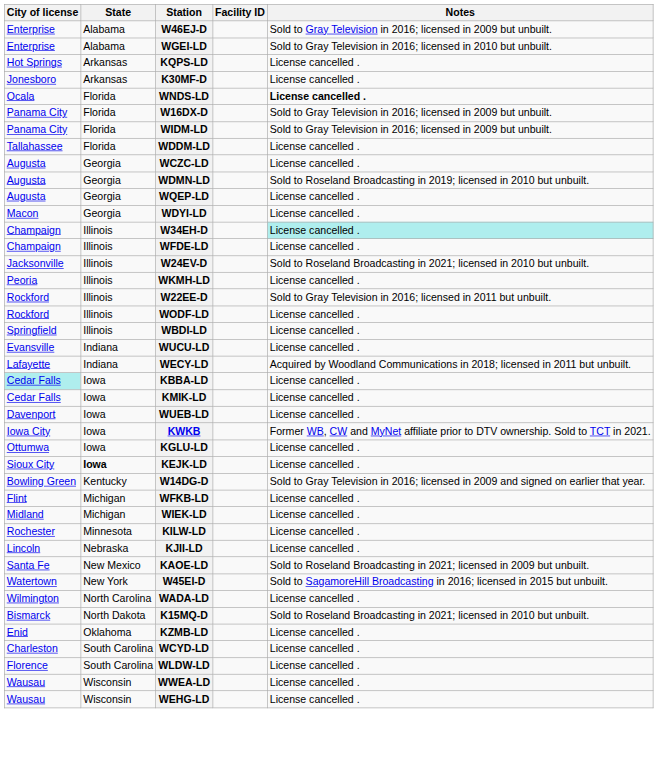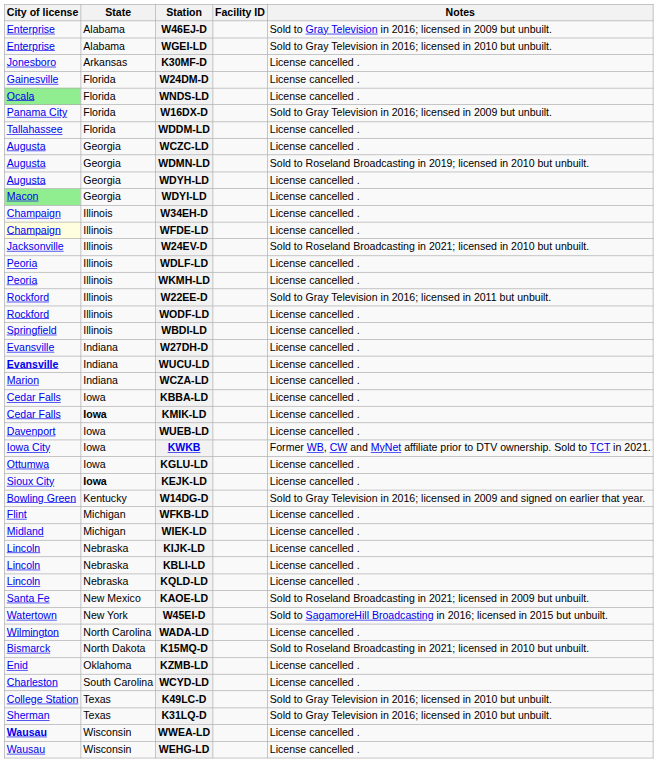 <table class="wikitable sortable">
 <tr>
 <th scope="col">City of license</th>
 <th scope="col">State</th>
 <th scope="col">Station</th>
 <th scope="col">Facility ID</th>
 <th scope="col">Notes</th>
 </tr>
 <tr>
 <td><a href='#'>Enterprise</a></td>
 <td>Alabama</td>
 <th scope="row">W46EJ-D</th>
 <td></td>
 <td>Sold to <a href='#'>Gray Television</a> in 2016; licensed in 2009 but unbuilt.</td>
 </tr>
 <tr>
 <td><a href='#'>Enterprise</a></td>
 <td>Alabama</td>
 <th scope="row">WGEI-LD</th>
 <td></td>
 <td>Sold to Gray Television in 2016; licensed in 2010 but unbuilt.</td>
 </tr>
 <tr>
-<td><a href='#'>Hot Springs</a></td>
-<td>Arkansas</td>
-<th scope="row">KQPS-LD</th>
-<td></td>
-<td>License cancelled .</td>
-</tr>
-<tr>
 <td><a href='#'>Jonesboro</a></td>
 <td>Arkansas</td>
 <th scope="row">K30MF-D</th>
 <td></td>
 <td>License cancelled .</td>
 </tr>
 <tr>
-<td><a href='#'>Ocala</a></td>
+<td><a href='#'>Gainesville</a></td>
+<td>Florida</td>
+<th scope="row">W24DM-D</th>
+<td></td>
+<td>License cancelled .</td>
+</tr>
+<tr>
+<td style="background: lightgreen;"><a href='#'>Ocala</a></td>
 <td>Florida</td>
 <th scope="row">WNDS-LD</th>
 <td></td>
-<td><strong>License cancelled .</strong></td>
+<td>License cancelled .</td>
 </tr>
 <tr>
 <td><a href='#'>Panama City</a></td>
 <td>Florida</td>
 <th scope="row">W16DX-D</th>
-<td></td>
-<td>Sold to Gray Television in 2016; licensed in 2009 but unbuilt.</td>
-</tr>
-<tr>
-<td><a href='#'>Panama City</a></td>
-<td>Florida</td>
-<th scope="row">WIDM-LD</th>
 <td></td>
 <td>Sold to Gray Television in 2016; licensed in 2009 but unbuilt.</td>
 </tr>
 <tr>
 <td><a href='#'>Tallahassee</a></td>
 <td>Florida</td>
 <th scope="row">WDDM-LD</th>
 <td></td>
 <td>License cancelled .</td>
 </tr>
 <tr>
 <td><a href='#'>Augusta</a></td>
 <td>Georgia</td>
 <th scope="row">WCZC-LD</th>
 <td></td>
 <td>License cancelled .</td>
 </tr>
 <tr>
 <td><a href='#'>Augusta</a></td>
 <td>Georgia</td>
 <th scope="row">WDMN-LD</th>
 <td></td>
 <td>Sold to Roseland Broadcasting in 2019; licensed in 2010 but unbuilt.</td>
 </tr>
 <tr>
 <td><a href='#'>Augusta</a></td>
 <td>Georgia</td>
-<th scope="row">WQEP-LD</th>
+<th scope="row">WDYH-LD</th>
 <td></td>
 <td>License cancelled .</td>
 </tr>
 <tr>
-<td><a href='#'>Macon</a></td>
+<td style="background: lightgreen;"><a href='#'>Macon</a></td>
 <td>Georgia</td>
 <th scope="row">WDYI-LD</th>
 <td></td>
 <td>License cancelled .</td>
 </tr>
 <tr>
 <td><a href='#'>Champaign</a></td>
 <td>Illinois</td>
 <th scope="row">W34EH-D</th>
 <td></td>
-<td style="background: paleturquoise;">License cancelled .</td>
+<td>License cancelled .</td>
 </tr>
 <tr>
-<td><a href='#'>Champaign</a></td>
+<td style="background: lightyellow;"><a href='#'>Champaign</a></td>
 <td>Illinois</td>
 <th scope="row">WFDE-LD</th>
 <td></td>
 <td>License cancelled .</td>
 </tr>
 <tr>
 <td><a href='#'>Jacksonville</a></td>
 <td>Illinois</td>
 <th scope="row">W24EV-D</th>
 <td></td>
 <td>Sold to Roseland Broadcasting in 2021; licensed in 2010 but unbuilt.</td>
+</tr>
+<tr>
+<td><a href='#'>Peoria</a></td>
+<td>Illinois</td>
+<th scope="row">WDLF-LD</th>
+<td></td>
+<td>License cancelled .</td>
 </tr>
 <tr>
 <td><a href='#'>Peoria</a></td>
 <td>Illinois</td>
 <th scope="row">WKMH-LD</th>
 <td></td>
 <td>License cancelled .</td>
 </tr>
 <tr>
 <td><a href='#'>Rockford</a></td>
 <td>Illinois</td>
 <th scope="row">W22EE-D</th>
 <td></td>
 <td>Sold to Gray Television in 2016; licensed in 2011 but unbuilt.</td>
 </tr>
 <tr>
 <td><a href='#'>Rockford</a></td>
 <td>Illinois</td>
 <th scope="row">WODF-LD</th>
 <td></td>
 <td>License cancelled .</td>
 </tr>
 <tr>
 <td><a href='#'>Springfield</a></td>
 <td>Illinois</td>
 <th scope="row">WBDI-LD</th>
 <td></td>
 <td>License cancelled .</td>
 </tr>
 <tr>
 <td><a href='#'>Evansville</a></td>
 <td>Indiana</td>
+<th scope="row">W27DH-D</th>
+<td></td>
+<td>License cancelled .</td>
+</tr>
+<tr>
+<td><strong><a href='#'>Evansville</a></strong></td>
+<td>Indiana</td>
 <th scope="row">WUCU-LD</th>
 <td></td>
 <td>License cancelled .</td>
 </tr>
 <tr>
-<td><a href='#'>Lafayette</a></td>
+<td><a href='#'>Marion</a></td>
 <td>Indiana</td>
-<th scope="row">WECY-LD</th>
+<th scope="row">WCZA-LD</th>
 <td></td>
-<td>Acquired by Woodland Communications in 2018; licensed in 2011 but unbuilt.</td>
+<td>License cancelled .</td>
 </tr>
 <tr>
-<td style="background: paleturquoise;"><a href='#'>Cedar Falls</a></td>
+<td><a href='#'>Cedar Falls</a></td>
 <td>Iowa</td>
 <th scope="row">KBBA-LD</th>
 <td></td>
 <td>License cancelled .</td>
 </tr>
 <tr>
 <td><a href='#'>Cedar Falls</a></td>
-<td>Iowa</td>
+<td><strong>Iowa</strong></td>
 <th scope="row">KMIK-LD</th>
 <td></td>
 <td>License cancelled .</td>
 </tr>
 <tr>
 <td><a href='#'>Davenport</a></td>
 <td>Iowa</td>
 <th scope="row">WUEB-LD</th>
 <td></td>
 <td>License cancelled .</td>
 </tr>
 <tr>
 <td><a href='#'>Iowa City</a></td>
 <td>Iowa</td>
 <th scope="row"><a href='#'>KWKB</a></th>
 <td></td>
 <td>Former <a href='#'>WB</a>, <a href='#'>CW</a> and <a href='#'>MyNet</a> affiliate prior to DTV ownership. Sold to <a href='#'>TCT</a> in 2021.</td>
 </tr>
 <tr>
 <td><a href='#'>Ottumwa</a></td>
 <td>Iowa</td>
 <th scope="row">KGLU-LD</th>
 <td></td>
 <td>License cancelled .</td>
 </tr>
 <tr>
 <td><a href='#'>Sioux City</a></td>
 <td><strong>Iowa</strong></td>
 <th scope="row">KEJK-LD</th>
 <td></td>
 <td>License cancelled .</td>
 </tr>
 <tr>
 <td><a href='#'>Bowling Green</a></td>
 <td>Kentucky</td>
 <th scope="row">W14DG-D</th>
 <td></td>
 <td>Sold to Gray Television in 2016; licensed in 2009 and signed on earlier that year.</td>
 </tr>
 <tr>
 <td><a href='#'>Flint</a></td>
 <td>Michigan</td>
 <th scope="row">WFKB-LD</th>
 <td></td>
 <td>License cancelled .</td>
 </tr>
 <tr>
 <td><a href='#'>Midland</a></td>
 <td>Michigan</td>
 <th scope="row">WIEK-LD</th>
 <td></td>
 <td>License cancelled .</td>
 </tr>
 <tr>
-<td><a href='#'>Rochester</a></td>
-<td>Minnesota</td>
-<th scope="row">KILW-LD</th>
+<td><a href='#'>Lincoln</a></td>
+<td>Nebraska</td>
+<th scope="row">KIJK-LD</th>
 <td></td>
 <td>License cancelled .</td>
 </tr>
 <tr>
 <td><a href='#'>Lincoln</a></td>
 <td>Nebraska</td>
-<th scope="row">KJII-LD</th>
+<th scope="row">KBLI-LD</th>
+<td></td>
+<td>License cancelled .</td>
+</tr>
+<tr>
+<td><a href='#'>Lincoln</a></td>
+<td>Nebraska</td>
+<th scope="row">KQLD-LD</th>
 <td></td>
 <td>License cancelled .</td>
 </tr>
 <tr>
 <td><a href='#'>Santa Fe</a></td>
 <td>New Mexico</td>
 <th scope="row">KAOE-LD</th>
 <td></td>
 <td>Sold to Roseland Broadcasting in 2021; licensed in 2009 but unbuilt.</td>
 </tr>
 <tr>
 <td><a href='#'>Watertown</a></td>
 <td>New York</td>
 <th scope="row">W45EI-D</th>
 <td></td>
 <td>Sold to <a href='#'>SagamoreHill Broadcasting</a> in 2016; licensed in 2015 but unbuilt.</td>
 </tr>
 <tr>
 <td><a href='#'>Wilmington</a></td>
 <td>North Carolina</td>
 <th scope="row">WADA-LD</th>
 <td></td>
 <td>License cancelled .</td>
 </tr>
 <tr>
 <td><a href='#'>Bismarck</a></td>
 <td>North Dakota</td>
 <th scope="row">K15MQ-D</th>
 <td></td>
 <td>Sold to Roseland Broadcasting in 2021; licensed in 2010 but unbuilt.</td>
 </tr>
 <tr>
 <td><a href='#'>Enid</a></td>
 <td>Oklahoma</td>
 <th scope="row">KZMB-LD</th>
 <td></td>
 <td>License cancelled .</td>
 </tr>
 <tr>
 <td><a href='#'>Charleston</a></td>
 <td>South Carolina</td>
 <th scope="row">WCYD-LD</th>
 <td></td>
 <td>License cancelled .</td>
 </tr>
 <tr>
-<td><a href='#'>Florence</a></td>
-<td>South Carolina</td>
-<th scope="row">WLDW-LD</th>
+<td><a href='#'>College Station</a></td>
+<td>Texas</td>
+<th scope="row">K49LC-D</th>
 <td></td>
-<td>License cancelled .</td>
+<td>Sold to Gray Television in 2016; licensed in 2010 but unbuilt.</td>
 </tr>
 <tr>
-<td><a href='#'>Wausau</a></td>
+<td><a href='#'>Sherman</a></td>
+<td>Texas</td>
+<th>K31LQ-D</th>
+<td></td>
+<td>Sold to Gray Television in 2016; licensed in 2010 but unbuilt.</td>
+</tr>
+<tr>
+<td><strong><a href='#'>Wausau</a></strong></td>
 <td>Wisconsin</td>
 <th scope="row">WWEA-LD</th>
 <td></td>
 <td>License cancelled .</td>
 </tr>
 <tr>
 <td><a href='#'>Wausau</a></td>
 <td>Wisconsin</td>
 <th scope="row">WEHG-LD</th>
 <td></td>
 <td>License cancelled .</td>
 </tr>
 </table>
